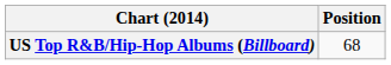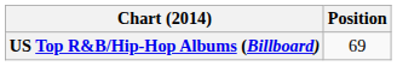 <table class="wikitable sortable plainrowheaders" style="text-align:center">
 <tr>
 <th>Chart (2014)</th>
 <th>Position</th>
 </tr>
 <tr>
 <th scope="row">US <a href='#'>Top R&B/Hip-Hop Albums</a> (<em><a href='#'>Billboard</a>)</em></th>
-<td>68</td>
+<td>69</td>
 </tr>
 </table>
